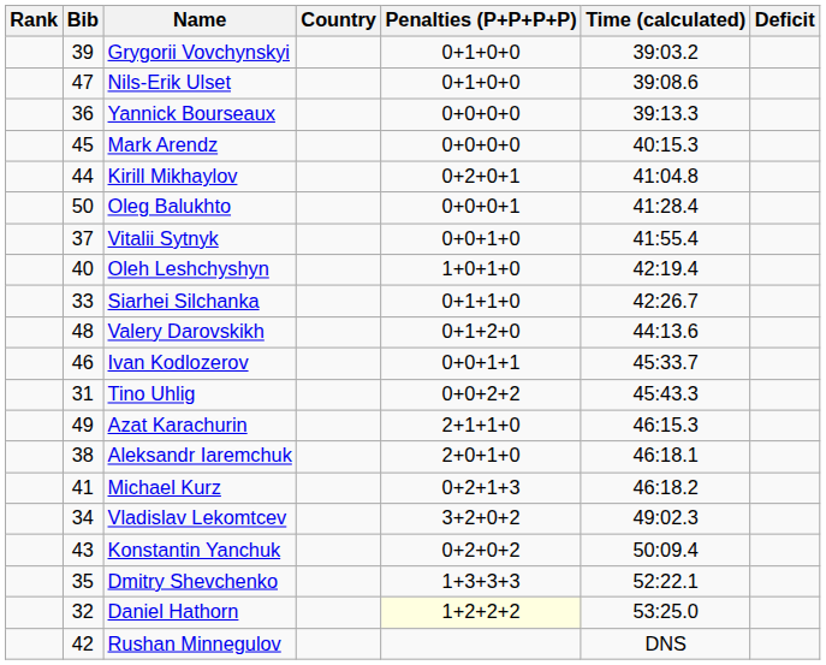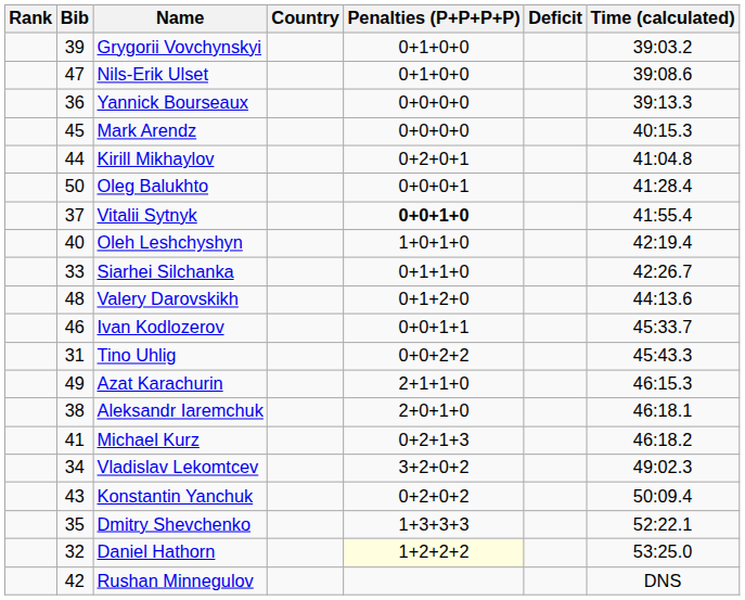 <table class="wikitable sortable" style="text-align:center">
 <tr>
 <th>Rank</th>
 <th>Bib</th>
 <th>Name</th>
 <th>Country</th>
 <th>Penalties  (P+P+P+P)</th>
+<th>Deficit</th>
 <th>Time (calculated)</th>
-<th>Deficit</th>
 </tr>
 <tr>
 <td></td>
 <td>39</td>
 <td align=left><a href='#'>Grygorii Vovchynskyi</a></td>
 <td align=left></td>
 <td>0+1+0+0</td>
+<td></td>
 <td>39:03.2</td>
-<td></td>
 </tr>
 <tr>
 <td></td>
 <td>47</td>
 <td align=left><a href='#'>Nils-Erik Ulset</a></td>
 <td align=left></td>
 <td>0+1+0+0</td>
+<td></td>
 <td>39:08.6</td>
-<td></td>
 </tr>
 <tr>
 <td></td>
 <td>36</td>
 <td align=left><a href='#'>Yannick Bourseaux</a></td>
 <td align=left></td>
 <td>0+0+0+0</td>
+<td></td>
 <td>39:13.3</td>
-<td></td>
 </tr>
 <tr>
 <td></td>
 <td>45</td>
 <td align=left><a href='#'>Mark Arendz</a></td>
 <td align=left></td>
 <td>0+0+0+0</td>
+<td></td>
 <td>40:15.3</td>
-<td></td>
 </tr>
 <tr>
 <td></td>
 <td>44</td>
 <td align=left><a href='#'>Kirill Mikhaylov</a></td>
 <td align=left></td>
 <td>0+2+0+1</td>
+<td></td>
 <td>41:04.8</td>
-<td></td>
 </tr>
 <tr>
 <td></td>
 <td>50</td>
 <td align=left><a href='#'>Oleg Balukhto</a></td>
 <td align=left></td>
 <td>0+0+0+1</td>
+<td></td>
 <td>41:28.4</td>
-<td></td>
 </tr>
 <tr>
 <td></td>
 <td>37</td>
 <td align=left><a href='#'>Vitalii Sytnyk</a></td>
 <td align=left></td>
-<td>0+0+1+0</td>
+<td><strong>0+0+1+0</strong></td>
+<td></td>
 <td>41:55.4</td>
-<td></td>
 </tr>
 <tr>
 <td></td>
 <td>40</td>
 <td align=left><a href='#'>Oleh Leshchyshyn</a></td>
 <td align=left></td>
 <td>1+0+1+0</td>
+<td></td>
 <td>42:19.4</td>
-<td></td>
 </tr>
 <tr>
 <td></td>
 <td>33</td>
 <td align=left><a href='#'>Siarhei Silchanka</a></td>
 <td align=left></td>
 <td>0+1+1+0</td>
+<td></td>
 <td>42:26.7</td>
-<td></td>
 </tr>
 <tr>
 <td></td>
 <td>48</td>
 <td align=left><a href='#'>Valery Darovskikh</a></td>
 <td align=left></td>
 <td>0+1+2+0</td>
+<td></td>
 <td>44:13.6</td>
-<td></td>
 </tr>
 <tr>
 <td></td>
 <td>46</td>
 <td align=left><a href='#'>Ivan Kodlozerov</a></td>
 <td align=left></td>
 <td>0+0+1+1</td>
+<td></td>
 <td>45:33.7</td>
-<td></td>
 </tr>
 <tr>
 <td></td>
 <td>31</td>
 <td align=left><a href='#'>Tino Uhlig</a></td>
 <td align=left></td>
 <td>0+0+2+2</td>
+<td></td>
 <td>45:43.3</td>
-<td></td>
 </tr>
 <tr>
 <td></td>
 <td>49</td>
 <td align=left><a href='#'>Azat Karachurin</a></td>
 <td align=left></td>
 <td>2+1+1+0</td>
+<td></td>
 <td>46:15.3</td>
-<td></td>
 </tr>
 <tr>
 <td></td>
 <td>38</td>
 <td align=left><a href='#'>Aleksandr Iaremchuk</a></td>
 <td align=left></td>
 <td>2+0+1+0</td>
+<td></td>
 <td>46:18.1</td>
-<td></td>
 </tr>
 <tr>
 <td></td>
 <td>41</td>
 <td align=left><a href='#'>Michael Kurz</a></td>
 <td align=left></td>
 <td>0+2+1+3</td>
+<td></td>
 <td>46:18.2</td>
-<td></td>
 </tr>
 <tr>
 <td></td>
 <td>34</td>
 <td align=left><a href='#'>Vladislav Lekomtcev</a></td>
 <td align=left></td>
 <td>3+2+0+2</td>
+<td></td>
 <td>49:02.3</td>
-<td></td>
 </tr>
 <tr>
 <td></td>
 <td>43</td>
 <td align=left><a href='#'>Konstantin Yanchuk</a></td>
 <td align=left></td>
 <td>0+2+0+2</td>
+<td></td>
 <td>50:09.4</td>
-<td></td>
 </tr>
 <tr>
 <td></td>
 <td>35</td>
 <td align=left><a href='#'>Dmitry Shevchenko</a></td>
 <td align=left></td>
 <td>1+3+3+3</td>
+<td></td>
 <td>52:22.1</td>
-<td></td>
 </tr>
 <tr>
 <td></td>
 <td>32</td>
 <td align=left><a href='#'>Daniel Hathorn</a></td>
 <td align=left></td>
 <td style="background: lightyellow;">1+2+2+2</td>
+<td></td>
 <td>53:25.0</td>
-<td></td>
 </tr>
 <tr>
 <td></td>
 <td>42</td>
 <td align=left><a href='#'>Rushan Minnegulov</a></td>
 <td align=left></td>
 <td></td>
+<td></td>
 <td>DNS</td>
-<td></td>
 </tr>
 </table>
